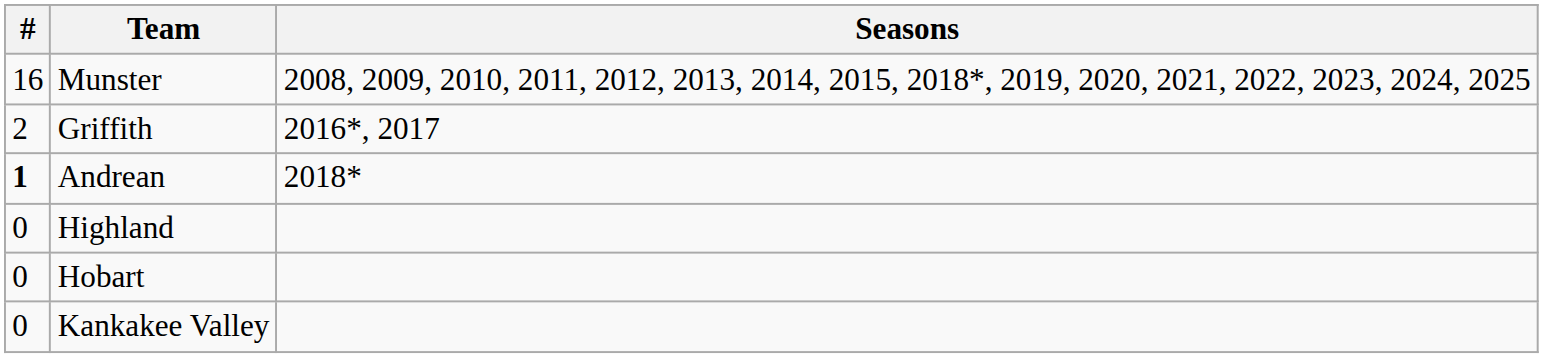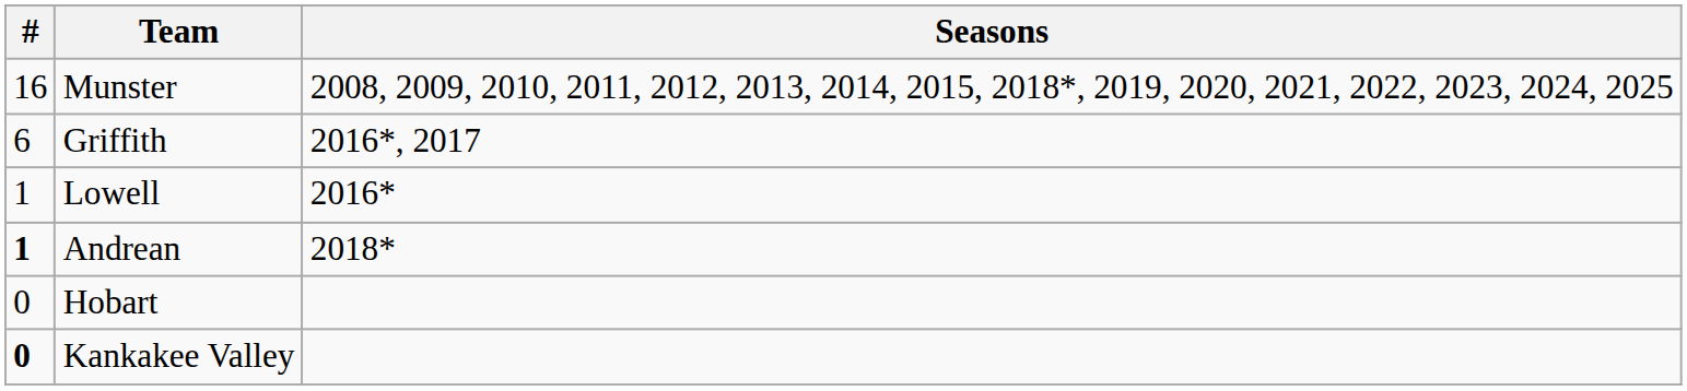 <table class="wikitable" style=>
 <tr>
 <th>#</th>
 <th>Team</th>
 <th>Seasons</th>
 </tr>
 <tr>
 <td>16</td>
 <td>Munster</td>
 <td>2008, 2009, 2010, 2011, 2012, 2013, 2014, 2015, 2018*, 2019, 2020, 2021, 2022, 2023, 2024, 2025</td>
 </tr>
 <tr>
-<td>2</td>
+<td>6</td>
 <td>Griffith</td>
 <td>2016*, 2017</td>
+</tr>
+<tr>
+<td>1</td>
+<td>Lowell</td>
+<td>2016*</td>
 </tr>
 <tr>
 <td><strong>1</strong></td>
 <td>Andrean</td>
 <td>2018*</td>
 </tr>
 <tr>
 <td>0</td>
-<td>Highland</td>
-<td></td>
-</tr>
-<tr>
-<td>0</td>
 <td>Hobart</td>
 <td></td>
 </tr>
 <tr>
-<td>0</td>
+<td><strong>0</strong></td>
 <td>Kankakee Valley</td>
 <td></td>
 </tr>
 </table>
